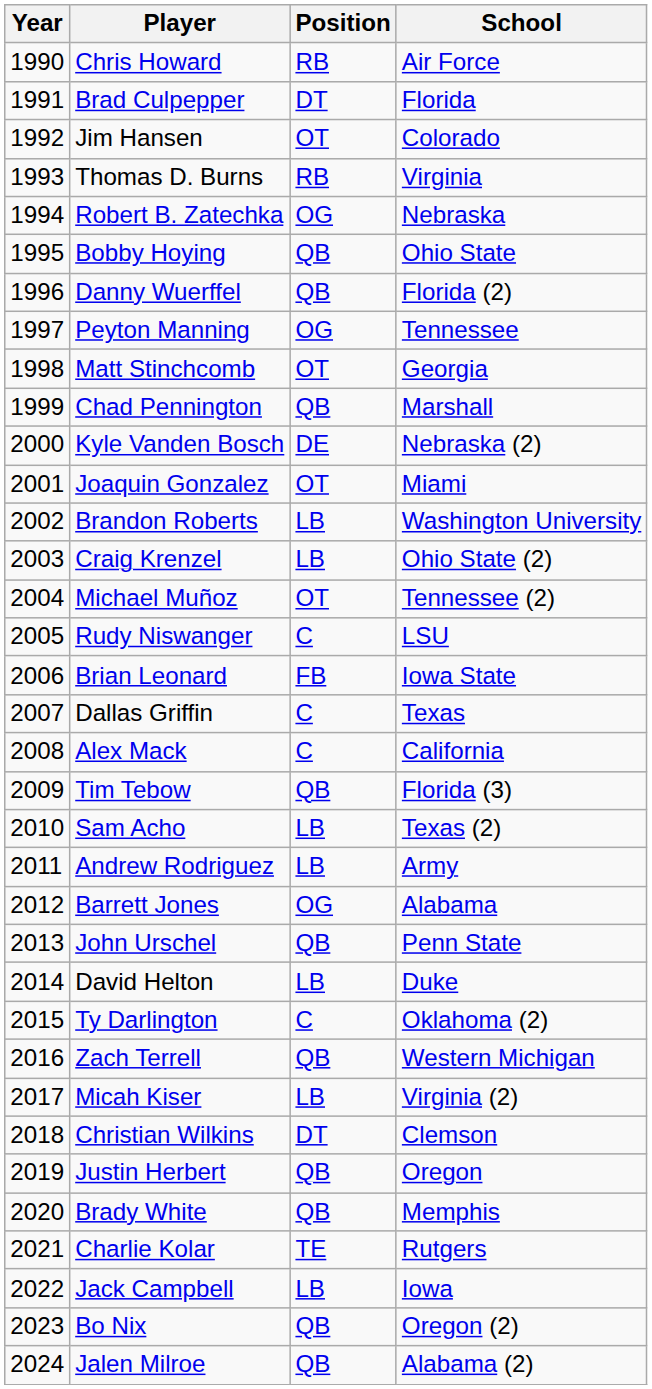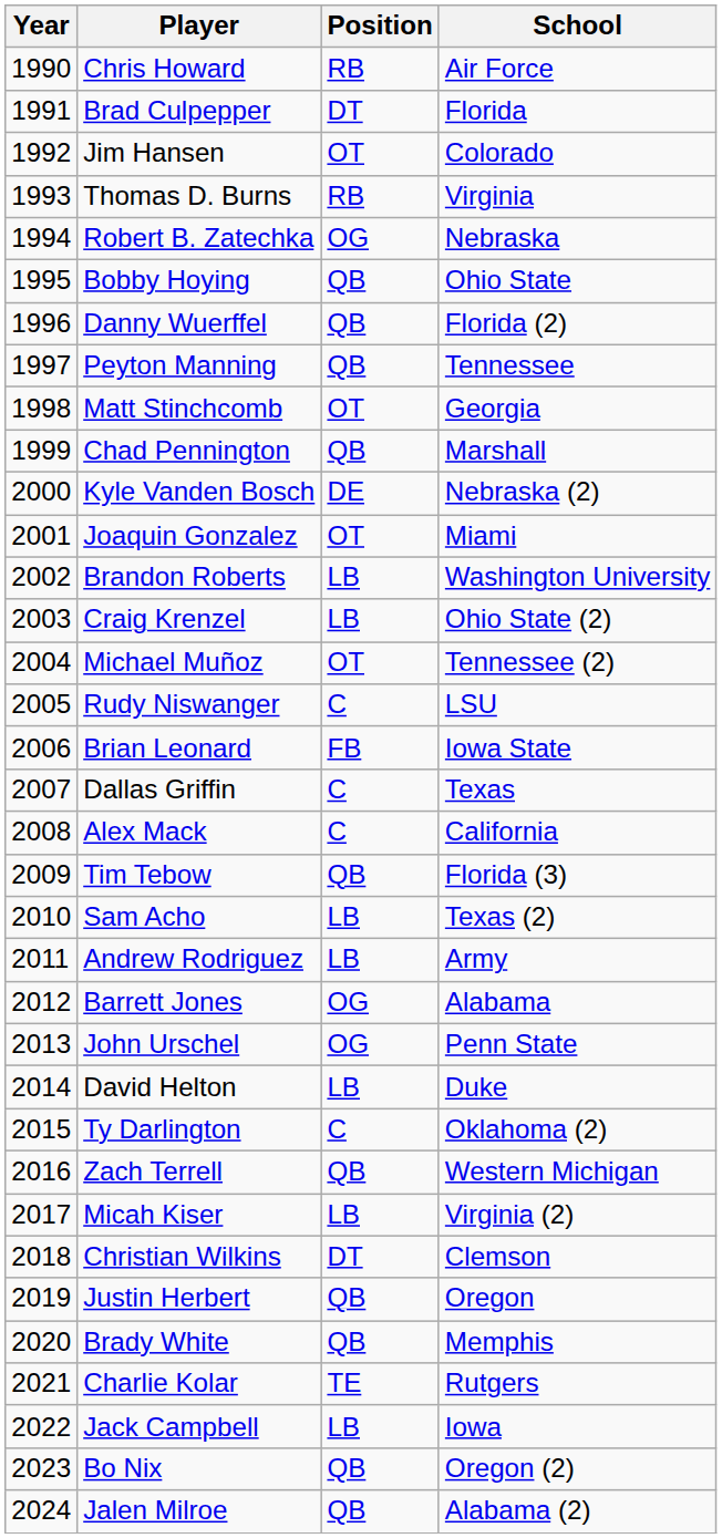 <table class="wikitable sortable">
 <tr>
 <th>Year</th>
 <th>Player</th>
 <th>Position</th>
 <th bgcolor="#e5e5e5">School</th>
 </tr>
 <tr>
 <td>1990</td>
 <td><a href='#'>Chris Howard</a></td>
 <td><a href='#'>RB</a></td>
 <td><a href='#'>Air Force</a></td>
 </tr>
 <tr>
 <td>1991</td>
 <td><a href='#'>Brad Culpepper</a></td>
 <td><a href='#'>DT</a></td>
 <td><a href='#'>Florida</a></td>
 </tr>
 <tr>
 <td>1992</td>
 <td>Jim Hansen</td>
 <td><a href='#'>OT</a></td>
 <td><a href='#'>Colorado</a></td>
 </tr>
 <tr>
 <td>1993</td>
 <td>Thomas D. Burns</td>
 <td><a href='#'>RB</a></td>
 <td><a href='#'>Virginia</a></td>
 </tr>
 <tr>
 <td>1994</td>
 <td><a href='#'>Robert B. Zatechka</a></td>
 <td><a href='#'>OG</a></td>
 <td><a href='#'>Nebraska</a></td>
 </tr>
 <tr>
 <td>1995</td>
 <td><a href='#'>Bobby Hoying</a></td>
 <td><a href='#'>QB</a></td>
 <td><a href='#'>Ohio State</a></td>
 </tr>
 <tr>
 <td>1996</td>
 <td><a href='#'>Danny Wuerffel</a></td>
 <td><a href='#'>QB</a></td>
 <td><a href='#'>Florida</a> (2)</td>
 </tr>
 <tr>
 <td>1997</td>
 <td><a href='#'>Peyton Manning</a></td>
-<td><a href='#'>OG</a></td>
+<td><a href='#'>QB</a></td>
 <td><a href='#'>Tennessee</a></td>
 </tr>
 <tr>
 <td>1998</td>
 <td><a href='#'>Matt Stinchcomb</a></td>
 <td><a href='#'>OT</a></td>
 <td><a href='#'>Georgia</a></td>
 </tr>
 <tr>
 <td>1999</td>
 <td><a href='#'>Chad Pennington</a></td>
 <td><a href='#'>QB</a></td>
 <td><a href='#'>Marshall</a></td>
 </tr>
 <tr>
 <td>2000</td>
 <td><a href='#'>Kyle Vanden Bosch</a></td>
 <td><a href='#'>DE</a></td>
 <td><a href='#'>Nebraska</a> (2)</td>
 </tr>
 <tr>
 <td>2001</td>
 <td><a href='#'>Joaquin Gonzalez</a></td>
 <td><a href='#'>OT</a></td>
 <td><a href='#'>Miami</a></td>
 </tr>
 <tr>
 <td>2002</td>
 <td><a href='#'>Brandon Roberts</a></td>
 <td><a href='#'>LB</a></td>
 <td><a href='#'>Washington University</a></td>
 </tr>
 <tr>
 <td>2003</td>
 <td><a href='#'>Craig Krenzel</a></td>
 <td><a href='#'>LB</a></td>
 <td><a href='#'>Ohio State</a> (2)</td>
 </tr>
 <tr>
 <td>2004</td>
 <td><a href='#'>Michael Muñoz</a></td>
 <td><a href='#'>OT</a></td>
 <td><a href='#'>Tennessee</a> (2)</td>
 </tr>
 <tr>
 <td>2005</td>
 <td><a href='#'>Rudy Niswanger</a></td>
 <td><a href='#'>C</a></td>
 <td><a href='#'>LSU</a></td>
 </tr>
 <tr>
 <td>2006</td>
 <td><a href='#'>Brian Leonard</a></td>
 <td><a href='#'>FB</a></td>
 <td><a href='#'>Iowa State</a></td>
 </tr>
 <tr>
 <td>2007</td>
 <td>Dallas Griffin</td>
 <td><a href='#'>C</a></td>
 <td><a href='#'>Texas</a></td>
 </tr>
 <tr>
 <td>2008</td>
 <td><a href='#'>Alex Mack</a></td>
 <td><a href='#'>C</a></td>
 <td><a href='#'>California</a></td>
 </tr>
 <tr>
 <td>2009</td>
 <td><a href='#'>Tim Tebow</a></td>
 <td><a href='#'>QB</a></td>
 <td><a href='#'>Florida</a> (3)</td>
 </tr>
 <tr>
 <td>2010</td>
 <td><a href='#'>Sam Acho</a></td>
 <td><a href='#'>LB</a></td>
 <td><a href='#'>Texas</a> (2)</td>
 </tr>
 <tr>
 <td>2011</td>
 <td><a href='#'>Andrew Rodriguez</a></td>
 <td><a href='#'>LB</a></td>
 <td><a href='#'>Army</a></td>
 </tr>
 <tr>
 <td>2012</td>
 <td><a href='#'>Barrett Jones</a></td>
 <td><a href='#'>OG</a></td>
 <td><a href='#'>Alabama</a></td>
 </tr>
 <tr>
 <td>2013</td>
 <td><a href='#'>John Urschel</a></td>
-<td><a href='#'>QB</a></td>
+<td><a href='#'>OG</a></td>
 <td><a href='#'>Penn State</a></td>
 </tr>
 <tr>
 <td>2014</td>
 <td>David Helton</td>
 <td><a href='#'>LB</a></td>
 <td><a href='#'>Duke</a></td>
 </tr>
 <tr>
 <td>2015</td>
 <td><a href='#'>Ty Darlington</a></td>
 <td><a href='#'>C</a></td>
 <td><a href='#'>Oklahoma</a> (2)</td>
 </tr>
 <tr>
 <td>2016</td>
 <td><a href='#'>Zach Terrell</a></td>
 <td><a href='#'>QB</a></td>
 <td><a href='#'>Western Michigan</a></td>
 </tr>
 <tr>
 <td>2017</td>
 <td><a href='#'>Micah Kiser</a></td>
 <td><a href='#'>LB</a></td>
 <td><a href='#'>Virginia</a> (2)</td>
 </tr>
 <tr>
 <td>2018</td>
 <td><a href='#'>Christian Wilkins</a></td>
 <td><a href='#'>DT</a></td>
 <td><a href='#'>Clemson</a></td>
 </tr>
 <tr>
 <td>2019</td>
 <td><a href='#'>Justin Herbert</a></td>
 <td><a href='#'>QB</a></td>
 <td><a href='#'>Oregon</a></td>
 </tr>
 <tr>
 <td>2020</td>
 <td><a href='#'>Brady White</a></td>
 <td><a href='#'>QB</a></td>
 <td><a href='#'>Memphis</a></td>
 </tr>
 <tr>
 <td>2021</td>
 <td><a href='#'>Charlie Kolar</a></td>
 <td><a href='#'>TE</a></td>
 <td><a href='#'>Rutgers</a></td>
 </tr>
 <tr>
 <td>2022</td>
 <td><a href='#'>Jack Campbell</a></td>
 <td><a href='#'>LB</a></td>
 <td><a href='#'>Iowa</a></td>
 </tr>
 <tr>
 <td>2023</td>
 <td><a href='#'>Bo Nix</a></td>
 <td><a href='#'>QB</a></td>
 <td><a href='#'> Oregon</a> (2)</td>
 </tr>
 <tr>
 <td>2024</td>
 <td><a href='#'>Jalen Milroe</a></td>
 <td><a href='#'>QB</a></td>
 <td><a href='#'> Alabama</a> (2)</td>
 </tr>
 <tr>
 </tr>
 </table>
